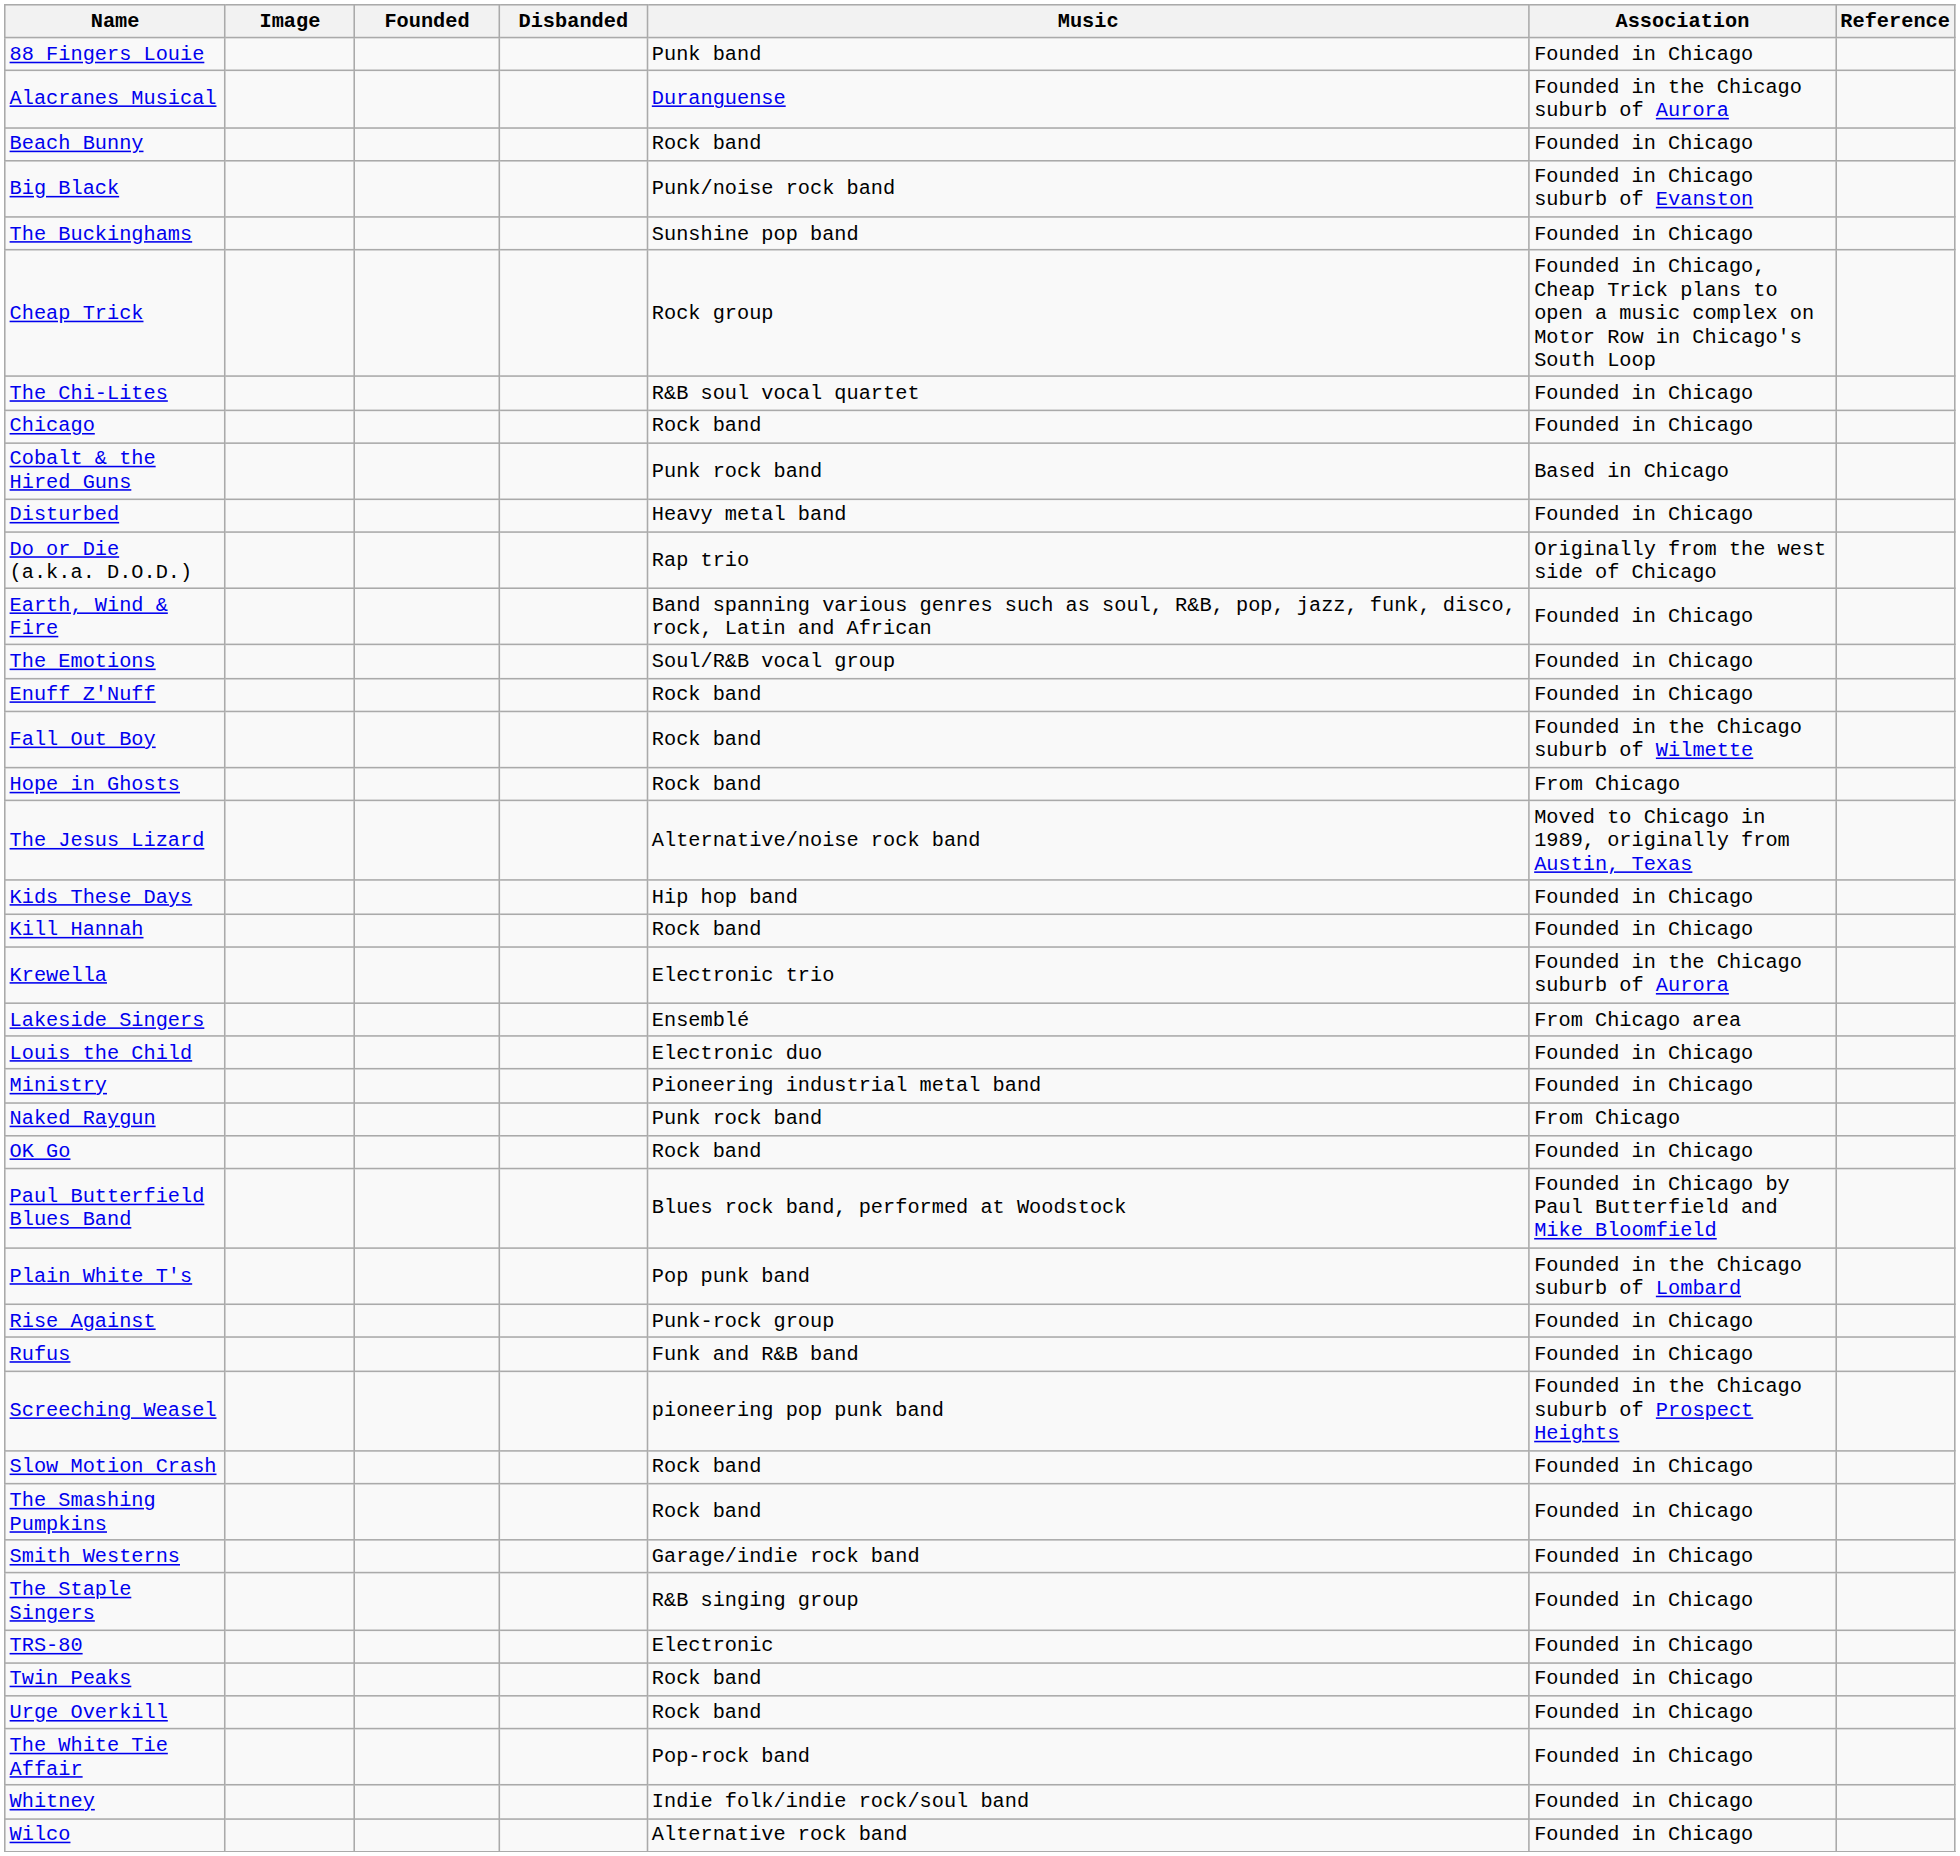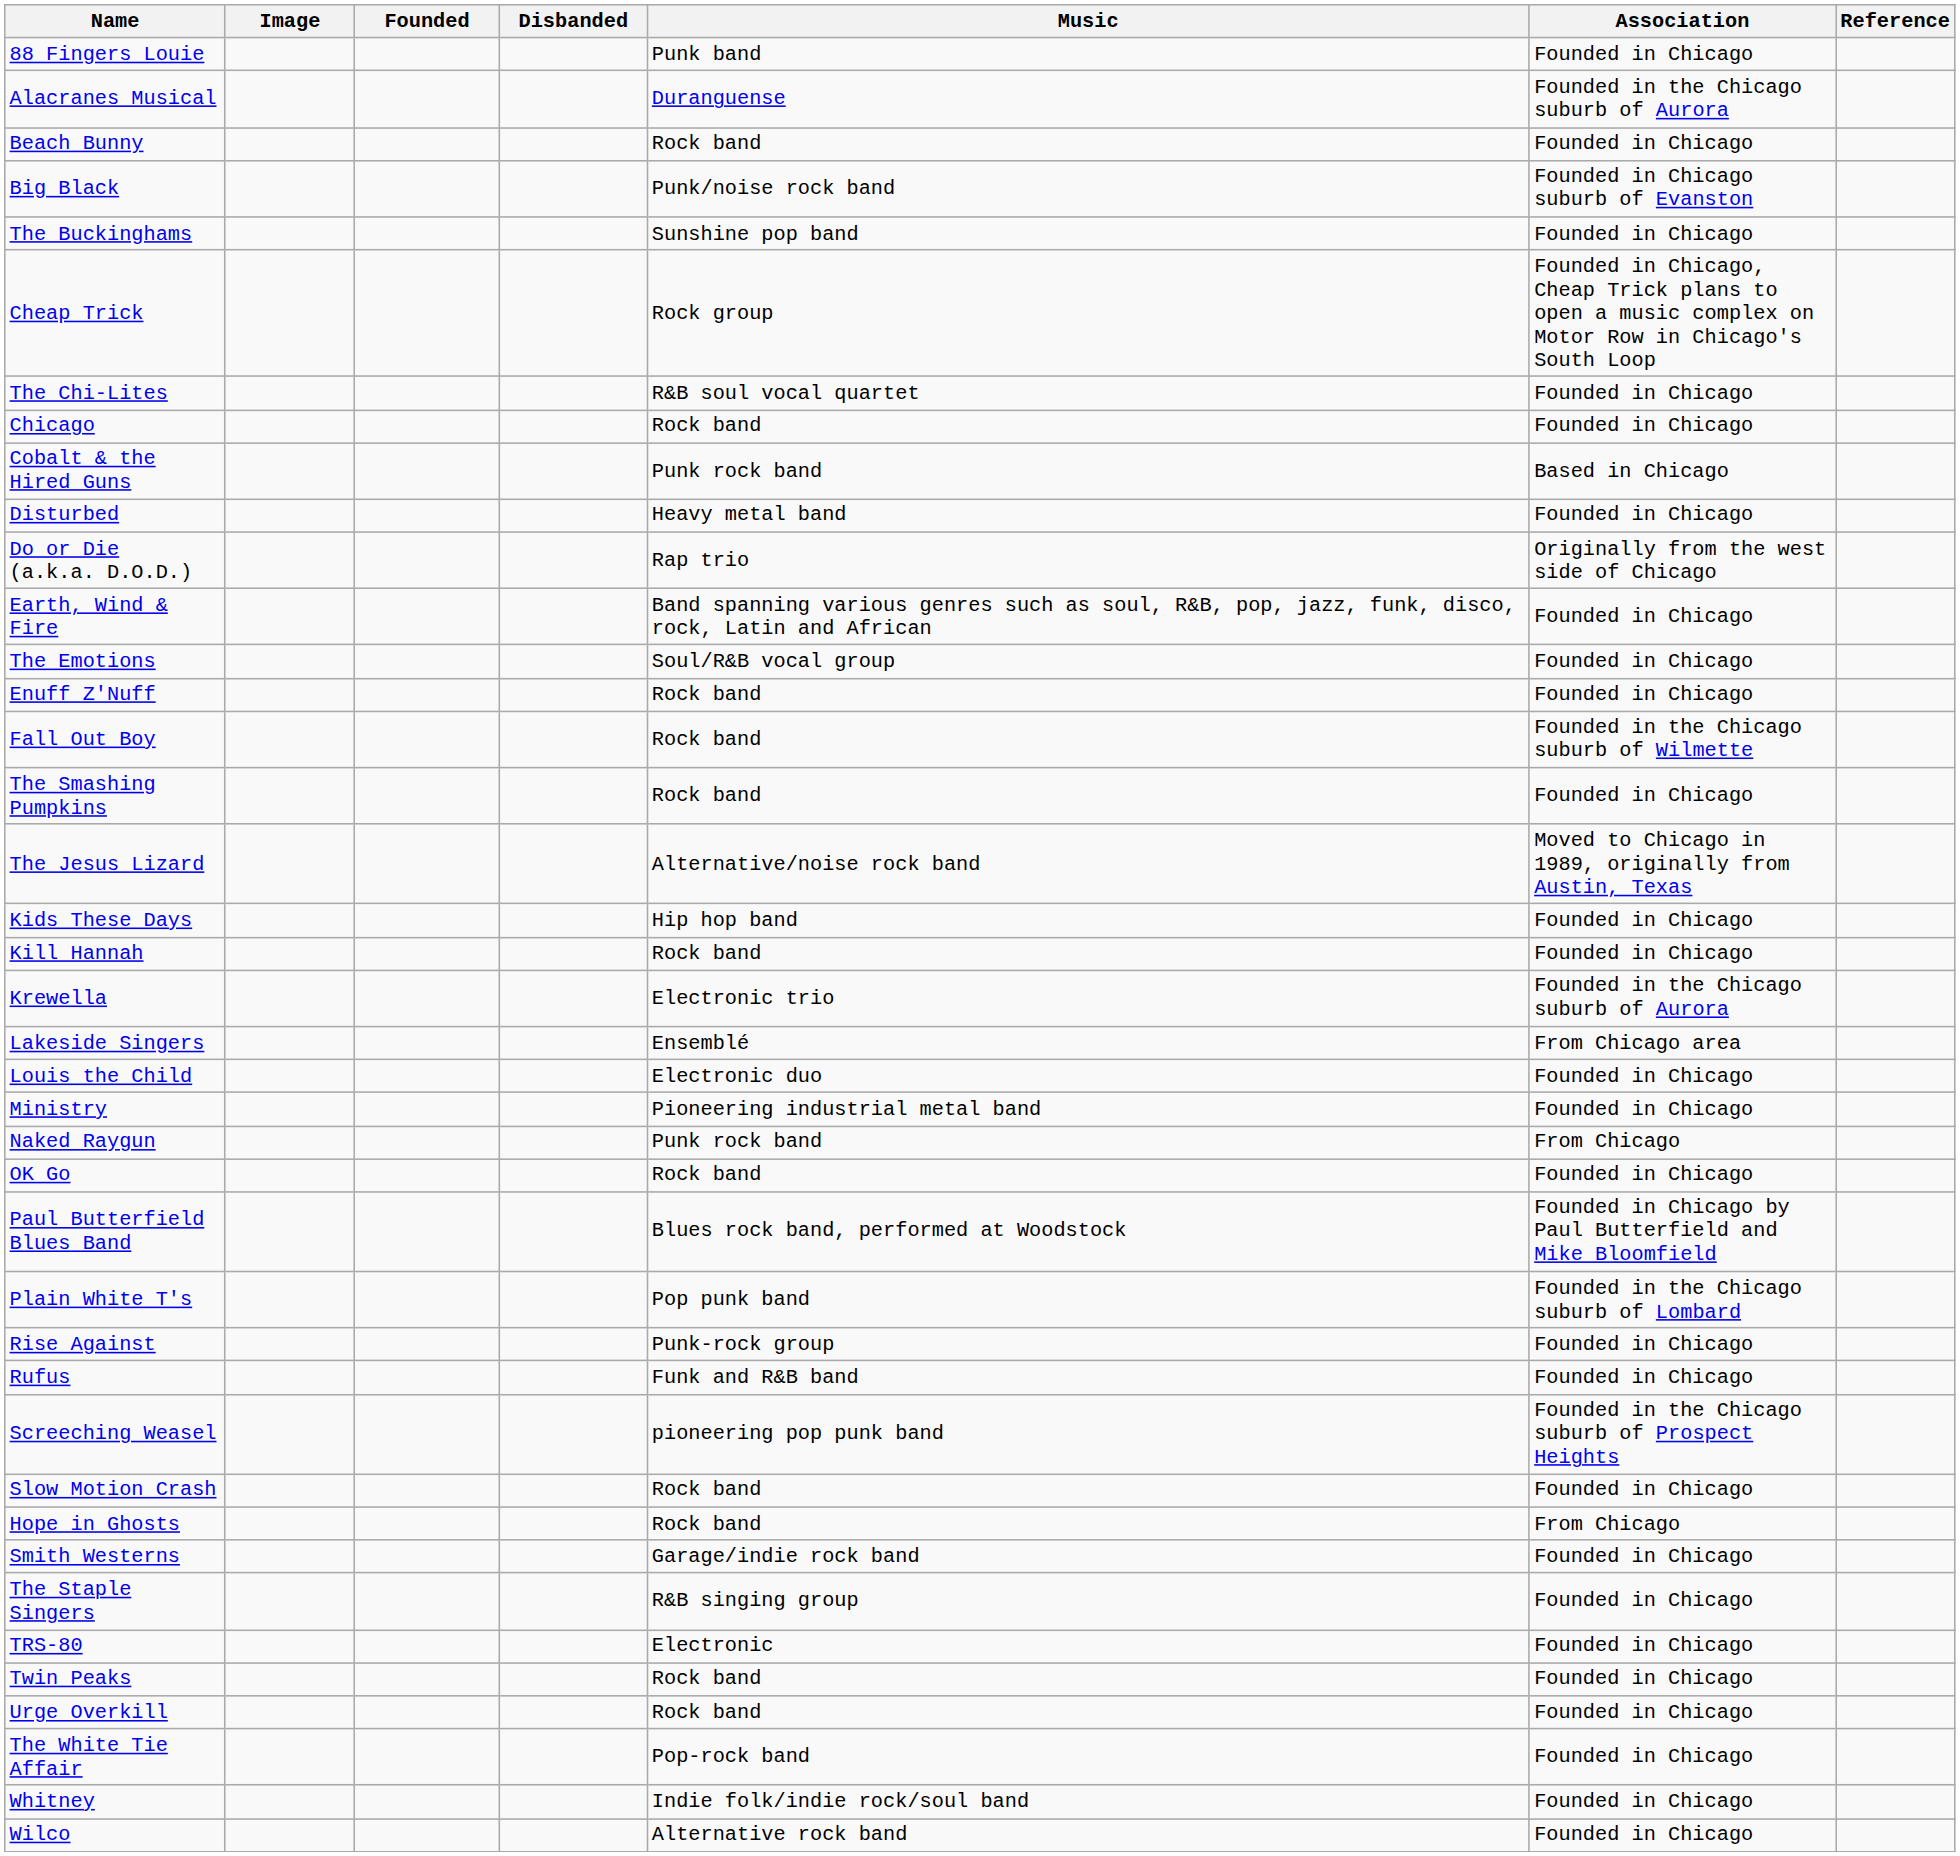 <table class="wikitable sortable">
 <tr>
 <th scope="col" width="140">Name</th>
 <th scope="col" width="80" class="unsortable">Image</th>
 <th scope="col" width="90">Founded</th>
 <th scope="col" width="90">Disbanded</th>
 <th scope="col" width="600" class="unsortable">Music</th>
 <th scope="col" width="200" class="unsortable">Association</th>
 <th scope="col" width="30" class="unsortable">Reference</th>
 </tr>
 <tr>
 <td><a href='#'>88 Fingers Louie</a></td>
 <td></td>
 <td align=right></td>
 <td align=right></td>
 <td>Punk band</td>
 <td>Founded in Chicago</td>
 <td align="center"></td>
 </tr>
 <tr>
 <td><a href='#'>Alacranes Musical</a></td>
 <td></td>
 <td align=right></td>
 <td></td>
 <td><a href='#'>Duranguense</a></td>
 <td>Founded in the Chicago suburb of <a href='#'>Aurora</a></td>
 <td></td>
 </tr>
 <tr>
 <td><a href='#'>Beach Bunny</a></td>
 <td></td>
 <td align=right></td>
 <td></td>
 <td>Rock band</td>
 <td>Founded in Chicago</td>
 <td align="center"></td>
 </tr>
 <tr>
 <td><a href='#'>Big Black</a></td>
 <td></td>
 <td align=right></td>
 <td align=right></td>
 <td>Punk/noise rock band</td>
 <td>Founded in Chicago suburb of <a href='#'>Evanston</a></td>
 <td align="center"></td>
 </tr>
 <tr>
 <td><a href='#'>The Buckinghams</a></td>
 <td></td>
 <td align=right></td>
 <td align=right></td>
 <td>Sunshine pop band</td>
 <td>Founded in Chicago</td>
 <td align="center"></td>
 </tr>
 <tr>
 <td><a href='#'>Cheap Trick</a></td>
 <td></td>
 <td align=right></td>
 <td align=right></td>
 <td>Rock group</td>
 <td>Founded in Chicago, Cheap Trick plans to open a music complex on Motor Row in Chicago's South Loop</td>
 <td align="center"></td>
 </tr>
 <tr>
 <td><a href='#'>The Chi-Lites</a></td>
 <td></td>
 <td align=right></td>
 <td align=right></td>
 <td>R&B soul vocal quartet</td>
 <td>Founded in Chicago</td>
 <td align="center"></td>
 </tr>
 <tr>
 <td><a href='#'>Chicago</a></td>
 <td></td>
 <td align=right></td>
 <td align=right></td>
 <td>Rock band</td>
 <td>Founded in Chicago</td>
 <td align="center"></td>
 </tr>
 <tr>
 <td><a href='#'>Cobalt & the Hired Guns</a></td>
 <td></td>
 <td align=right></td>
 <td align=right></td>
 <td>Punk rock band</td>
 <td>Based in Chicago</td>
 <td align="center"></td>
 </tr>
 <tr>
 <td><a href='#'>Disturbed</a></td>
 <td></td>
 <td align=right></td>
 <td align=right></td>
 <td>Heavy metal band</td>
 <td>Founded in Chicago</td>
 <td align="center"></td>
 </tr>
 <tr>
 <td><a href='#'>Do or Die</a><br>(a.k.a. D.O.D.)</td>
 <td></td>
 <td align=right></td>
 <td align=right></td>
 <td>Rap trio</td>
 <td>Originally from the west side of Chicago</td>
 <td align="center"></td>
 </tr>
 <tr>
 <td><a href='#'>Earth, Wind & Fire</a></td>
 <td></td>
 <td align=right></td>
 <td align=right></td>
 <td>Band spanning various genres such as soul, R&B, pop, jazz, funk, disco, rock, Latin and African</td>
 <td>Founded in Chicago</td>
 <td align="center"></td>
 </tr>
 <tr>
 <td><a href='#'>The Emotions</a></td>
 <td></td>
 <td align=right></td>
 <td align=right></td>
 <td>Soul/R&B vocal group</td>
 <td>Founded in Chicago</td>
 <td align= center></td>
 </tr>
 <tr>
 <td><a href='#'>Enuff Z'Nuff</a></td>
 <td></td>
 <td align=right></td>
 <td></td>
 <td>Rock band</td>
 <td>Founded in Chicago</td>
 <td align="center"></td>
 </tr>
 <tr>
 <td><a href='#'>Fall Out Boy</a></td>
 <td></td>
 <td align=right></td>
 <td align=right></td>
 <td>Rock band</td>
 <td>Founded in the Chicago suburb of <a href='#'>Wilmette</a></td>
 <td align="center"></td>
 </tr>
 <tr>
-<td><a href='#'>Hope in Ghosts</a></td>
+<td><a href='#'>The Smashing Pumpkins</a></td>
 <td></td>
 <td align=right></td>
-<td></td>
+<td align=right></td>
 <td>Rock band</td>
-<td>From Chicago</td>
+<td>Founded in Chicago</td>
 <td align="center"></td>
 </tr>
 <tr>
 <td><a href='#'>The Jesus Lizard</a></td>
 <td></td>
 <td align=right></td>
 <td align=right></td>
 <td>Alternative/noise rock band</td>
 <td>Moved to Chicago in 1989, originally from <a href='#'>Austin, Texas</a></td>
 <td align="center"></td>
 </tr>
 <tr>
 <td><a href='#'>Kids These Days</a></td>
 <td></td>
 <td align=right></td>
 <td align=right></td>
 <td>Hip hop band</td>
 <td>Founded in Chicago</td>
 <td align="center"></td>
 </tr>
 <tr>
 <td><a href='#'>Kill Hannah</a></td>
 <td></td>
 <td align=right></td>
 <td align=right></td>
 <td>Rock band</td>
 <td>Founded in Chicago</td>
 <td align="center"></td>
 </tr>
 <tr>
 <td><a href='#'>Krewella</a></td>
 <td></td>
 <td align=right></td>
 <td align=right></td>
 <td>Electronic trio</td>
 <td>Founded in the Chicago suburb of <a href='#'>Aurora</a></td>
 <td align="center"></td>
 </tr>
 <tr>
 <td><a href='#'>Lakeside Singers</a></td>
 <td></td>
 <td></td>
 <td></td>
 <td>Ensemblé</td>
 <td>From Chicago area</td>
 <td></td>
 </tr>
 <tr>
 <td><a href='#'>Louis the Child</a></td>
 <td></td>
 <td align=right></td>
 <td align=right></td>
 <td>Electronic duo</td>
 <td>Founded in Chicago</td>
 <td align="center"></td>
 </tr>
 <tr>
 <td><a href='#'>Ministry</a></td>
 <td></td>
 <td align=right></td>
 <td align=right></td>
 <td>Pioneering industrial metal band</td>
 <td>Founded in Chicago</td>
 <td align="center"></td>
 </tr>
 <tr>
 <td><a href='#'>Naked Raygun</a></td>
 <td></td>
 <td align=right></td>
 <td align=right></td>
 <td>Punk rock band</td>
 <td>From Chicago</td>
 <td align="center"></td>
 </tr>
 <tr>
 <td><a href='#'>OK Go</a></td>
 <td></td>
 <td align=right></td>
 <td align=right></td>
 <td>Rock band</td>
 <td>Founded in Chicago</td>
 <td align="center"></td>
 </tr>
 <tr>
 <td><a href='#'>Paul Butterfield Blues Band</a></td>
 <td></td>
 <td align=right></td>
 <td align=right></td>
 <td>Blues rock band, performed at Woodstock</td>
 <td>Founded in Chicago by Paul Butterfield and <a href='#'>Mike Bloomfield</a></td>
 <td align="center"></td>
 </tr>
 <tr>
 <td><a href='#'>Plain White T's</a></td>
 <td></td>
 <td align=right></td>
 <td align=right></td>
 <td>Pop punk band</td>
 <td>Founded in the Chicago suburb of <a href='#'>Lombard</a></td>
 <td align="center"></td>
 </tr>
 <tr>
 <td><a href='#'>Rise Against</a></td>
 <td></td>
 <td align=right></td>
 <td align=right></td>
 <td>Punk-rock group</td>
 <td>Founded in Chicago</td>
 <td align="center"></td>
 </tr>
 <tr>
 <td><a href='#'>Rufus</a></td>
 <td></td>
 <td align=right></td>
 <td align=right></td>
 <td>Funk and R&B band</td>
 <td>Founded in Chicago</td>
 <td align= center></td>
 </tr>
 <tr>
 <td><a href='#'>Screeching Weasel</a></td>
 <td></td>
 <td align=right></td>
 <td align=right></td>
 <td>pioneering pop punk band</td>
 <td>Founded in the Chicago suburb of <a href='#'>Prospect Heights</a></td>
 <td align="center"></td>
 </tr>
 <tr>
 <td><a href='#'>Slow Motion Crash</a></td>
 <td></td>
 <td align=right></td>
 <td></td>
 <td>Rock band</td>
 <td>Founded in Chicago</td>
 <td align="center"></td>
 </tr>
 <tr>
-<td><a href='#'>The Smashing Pumpkins</a></td>
+<td><a href='#'>Hope in Ghosts</a></td>
 <td></td>
 <td align=right></td>
-<td align=right></td>
+<td></td>
 <td>Rock band</td>
-<td>Founded in Chicago</td>
+<td>From Chicago</td>
 <td align="center"></td>
 </tr>
 <tr>
 <td><a href='#'>Smith Westerns</a></td>
 <td></td>
 <td align=right></td>
 <td align=right></td>
 <td>Garage/indie rock band</td>
 <td>Founded in Chicago</td>
 <td align="center"></td>
 </tr>
 <tr>
 <td><a href='#'>The Staple Singers</a></td>
 <td></td>
 <td align=right></td>
 <td align=right></td>
 <td>R&B singing group</td>
 <td>Founded in Chicago</td>
 <td align="center"></td>
 </tr>
 <tr>
 <td><a href='#'>TRS-80</a></td>
 <td></td>
 <td align=right></td>
 <td align=right></td>
 <td>Electronic</td>
 <td>Founded in Chicago</td>
 </tr>
 <tr>
 <td><a href='#'>Twin Peaks</a></td>
 <td></td>
 <td align=right></td>
 <td align=right></td>
 <td>Rock band</td>
 <td>Founded in Chicago</td>
 <td align= "center"></td>
 </tr>
 <tr>
 <td><a href='#'>Urge Overkill</a></td>
 <td></td>
 <td align=right></td>
 <td align=right></td>
 <td>Rock band</td>
 <td>Founded in Chicago</td>
 <td align="center"></td>
 </tr>
 <tr>
 <td><a href='#'>The White Tie Affair</a></td>
 <td></td>
 <td align=right></td>
 <td align=right></td>
 <td>Pop-rock band</td>
 <td>Founded in Chicago</td>
 <td align="center"></td>
 </tr>
 <tr>
 <td><a href='#'>Whitney</a></td>
 <td></td>
 <td align=right></td>
 <td align=right></td>
 <td>Indie folk/indie rock/soul band</td>
 <td>Founded in Chicago</td>
 <td align="center"></td>
 </tr>
 <tr>
 <td><a href='#'>Wilco</a></td>
 <td></td>
 <td align=right></td>
 <td align=right></td>
 <td>Alternative rock band</td>
 <td>Founded in Chicago</td>
 <td align="center"></td>
 </tr>
 <tr>
 </tr>
 </table>
